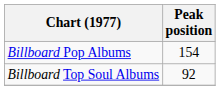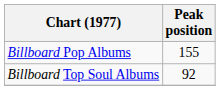 <table class="wikitable">
 <tr>
 <th>Chart (1977)</th>
 <th>Peak<br>position</th>
 </tr>
 <tr>
 <td><a href='#'><em>Billboard</em> Pop Albums</a></td>
-<td align=center>154</td>
+<td align=center>155</td>
 </tr>
 <tr>
 <td><em>Billboard</em> <a href='#'>Top Soul Albums</a></td>
 <td align=center>92</td>
 </tr>
 <tr>
 </tr>
 </table>
